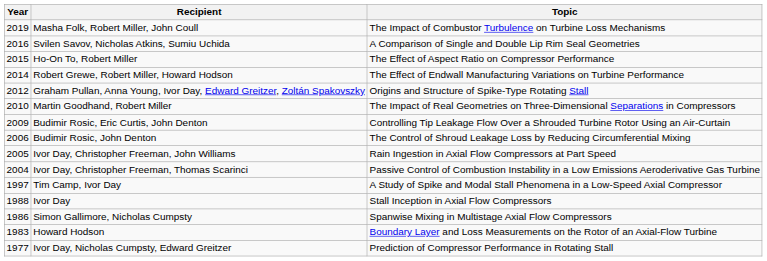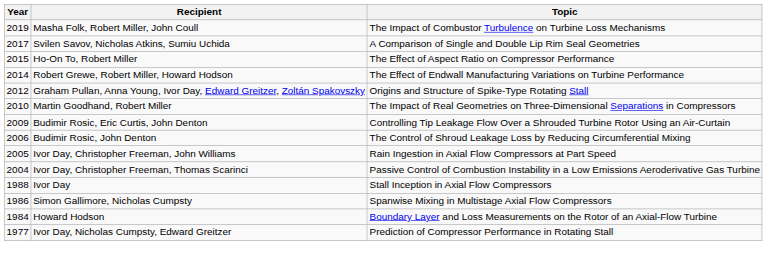 <table class="wikitable">
 <tr>
 <th>Year</th>
 <th>Recipient</th>
 <th>Topic</th>
 </tr>
 <tr>
 <td>2019</td>
 <td>Masha Folk, Robert Miller, John Coull</td>
 <td>The Impact of Combustor <a href='#'>Turbulence</a> on Turbine Loss Mechanisms</td>
 </tr>
 <tr>
-<td>2016</td>
+<td>2017</td>
 <td>Svilen Savov, Nicholas Atkins, Sumiu Uchida</td>
 <td>A Comparison of Single and Double Lip Rim Seal Geometries</td>
 </tr>
 <tr>
 <td>2015</td>
 <td>Ho-On To, Robert Miller</td>
 <td>The Effect of Aspect Ratio on Compressor Performance</td>
 </tr>
 <tr>
 <td>2014</td>
 <td>Robert Grewe, Robert Miller, Howard Hodson</td>
 <td>The Effect of Endwall Manufacturing Variations on Turbine Performance</td>
 </tr>
 <tr>
 <td>2012</td>
 <td>Graham Pullan, Anna Young, Ivor Day, <a href='#'>Edward Greitzer</a>, <a href='#'>Zoltán Spakovszky</a></td>
 <td>Origins and Structure of Spike-Type Rotating <a href='#'>Stall</a></td>
 </tr>
 <tr>
 <td>2010</td>
 <td>Martin Goodhand, Robert Miller</td>
 <td>The Impact of Real Geometries on Three-Dimensional <a href='#'>Separations</a> in Compressors</td>
 </tr>
 <tr>
 <td>2009</td>
 <td>Budimir Rosic, Eric Curtis, John Denton</td>
 <td>Controlling Tip Leakage Flow Over a Shrouded Turbine Rotor Using an Air-Curtain</td>
 </tr>
 <tr>
 <td>2006</td>
 <td>Budimir Rosic, John Denton</td>
 <td>The Control of Shroud Leakage Loss by Reducing Circumferential Mixing</td>
 </tr>
 <tr>
 <td>2005</td>
 <td>Ivor Day, Christopher Freeman, John Williams</td>
 <td>Rain Ingestion in Axial Flow Compressors at Part Speed</td>
 </tr>
 <tr>
 <td>2004</td>
 <td>Ivor Day, Christopher Freeman, Thomas Scarinci</td>
 <td>Passive Control of Combustion Instability in a Low Emissions Aeroderivative Gas Turbine</td>
 </tr>
 <tr>
-<td>1997</td>
-<td>Tim Camp, Ivor Day</td>
-<td>A Study of Spike and Modal Stall Phenomena in a Low-Speed Axial Compressor</td>
-</tr>
-<tr>
 <td>1988</td>
 <td>Ivor Day</td>
 <td>Stall Inception in Axial Flow Compressors</td>
 </tr>
 <tr>
 <td>1986</td>
 <td>Simon Gallimore, Nicholas Cumpsty</td>
 <td>Spanwise Mixing in Multistage Axial Flow Compressors</td>
 </tr>
 <tr>
-<td>1983</td>
+<td>1984</td>
 <td>Howard Hodson</td>
 <td><a href='#'>Boundary Layer</a> and Loss Measurements on the Rotor of an Axial-Flow Turbine</td>
 </tr>
 <tr>
 <td>1977</td>
 <td>Ivor Day, Nicholas Cumpsty, Edward Greitzer</td>
 <td>Prediction of Compressor Performance in Rotating Stall</td>
 </tr>
 </table>
